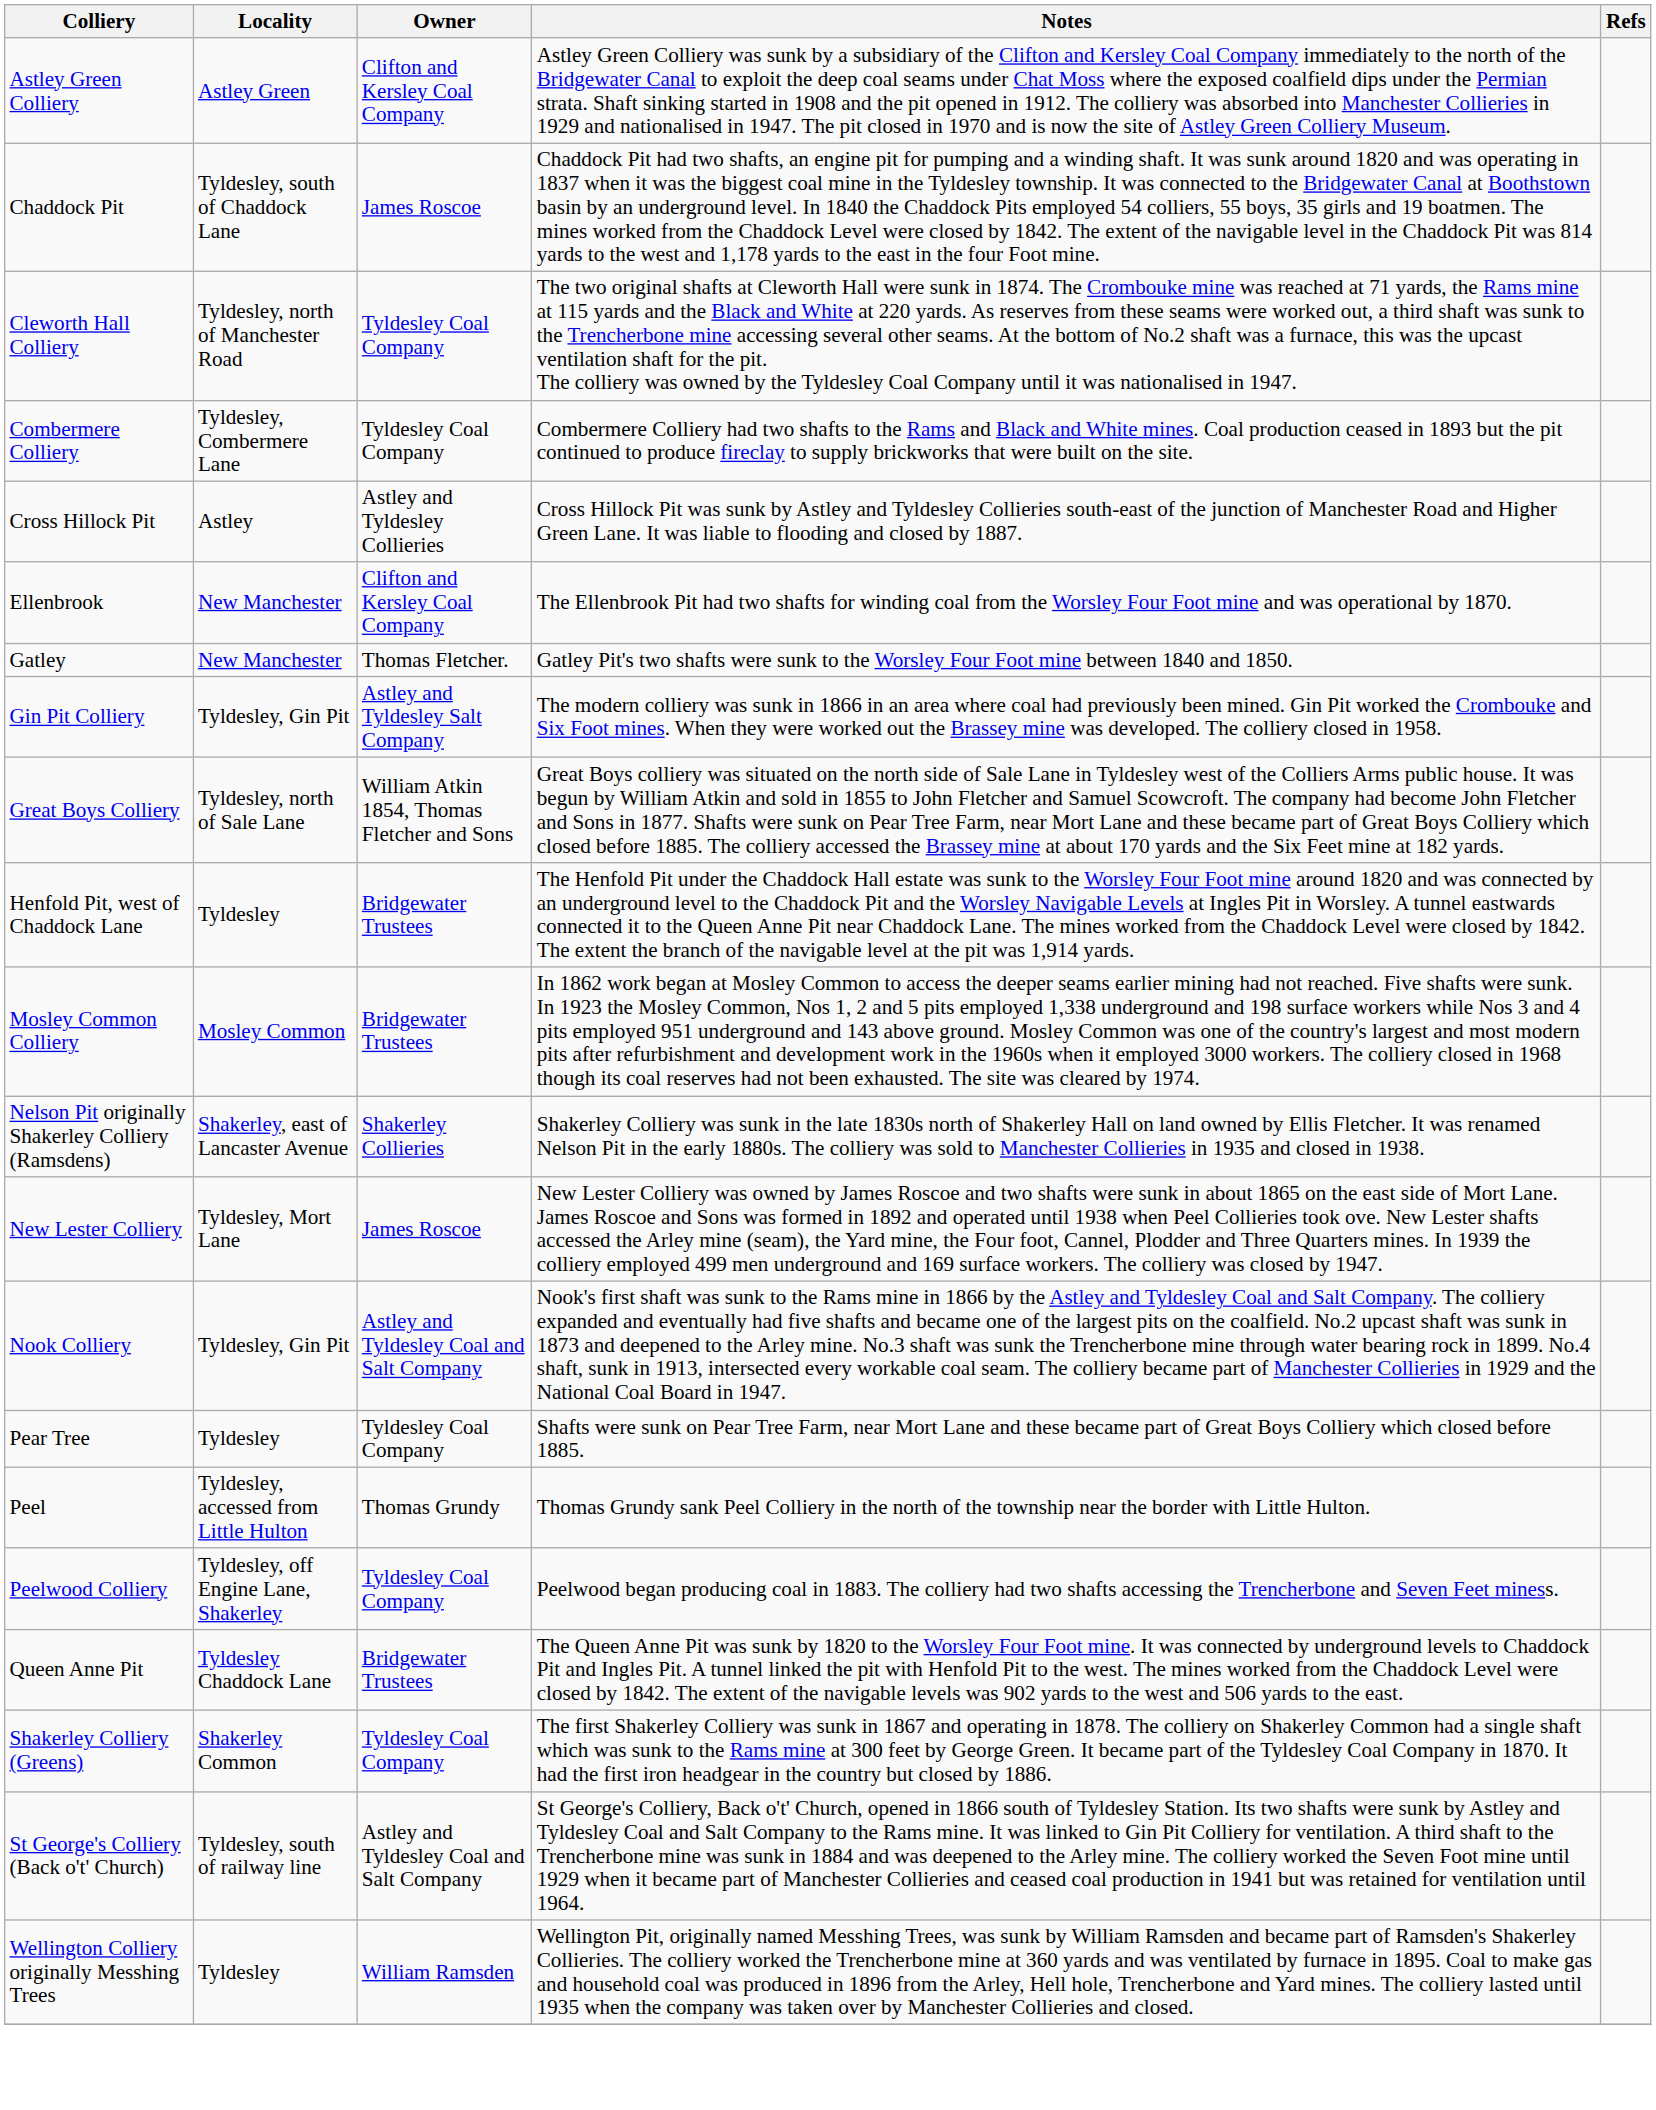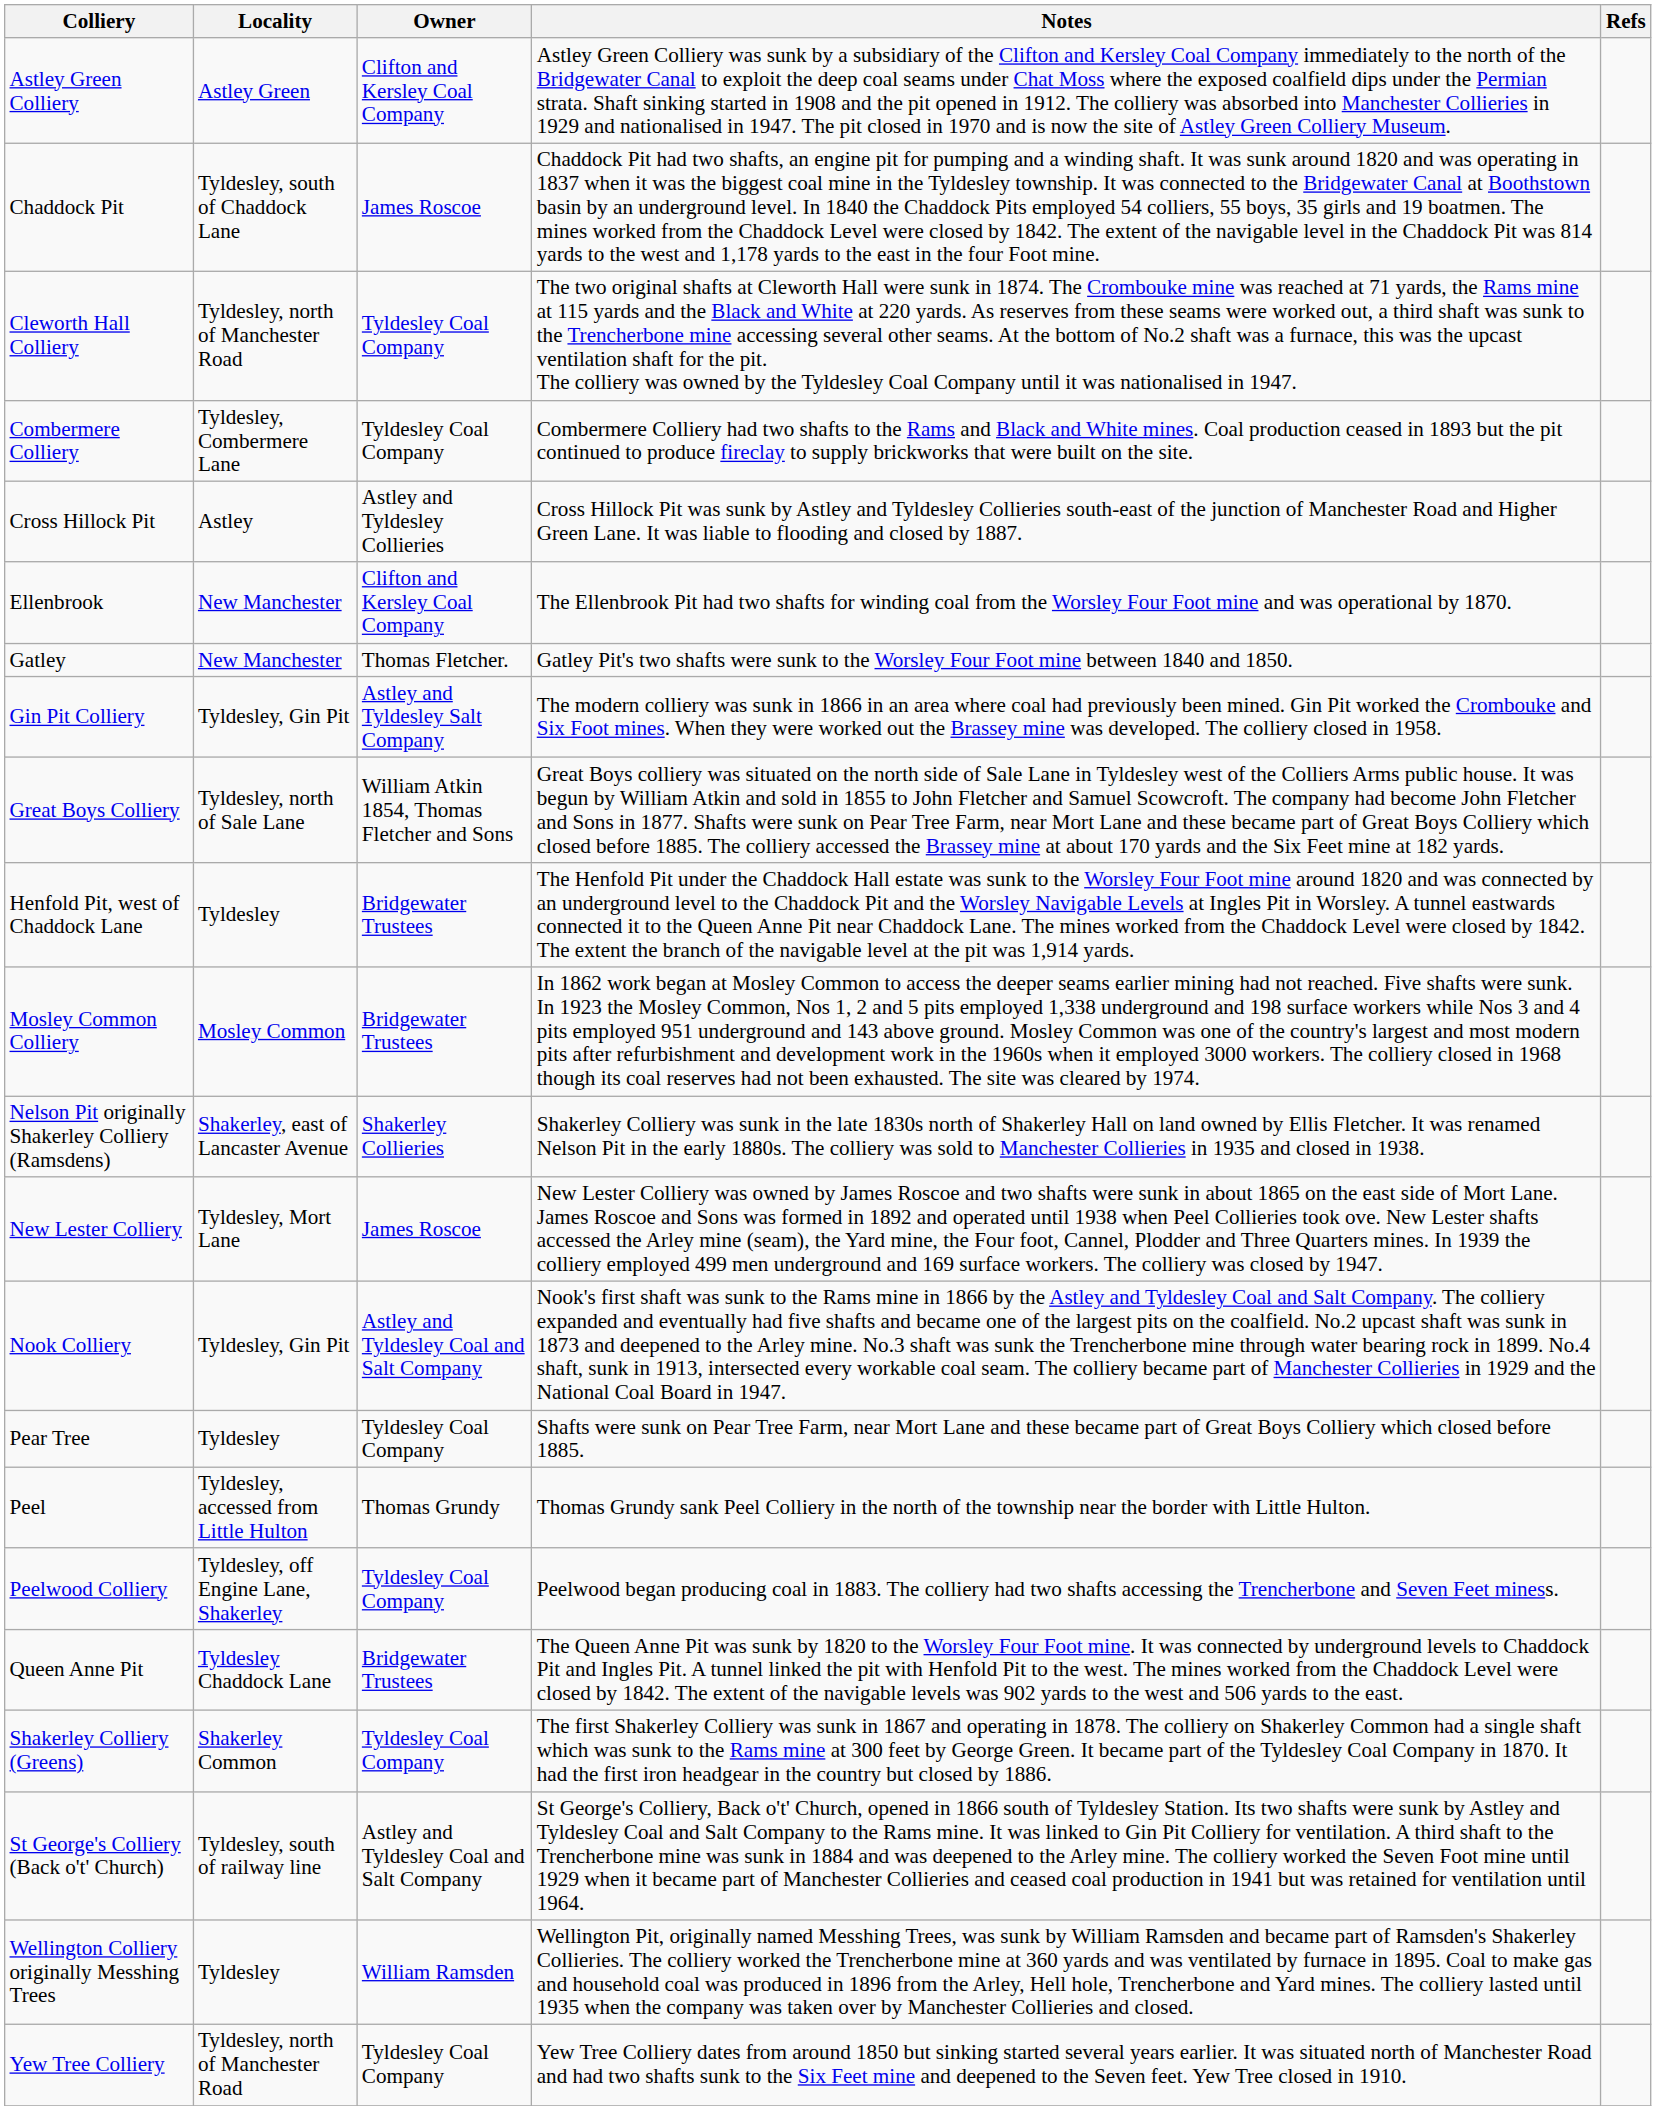 <table class="wikitable sortable ">
 <tr>
 <th>Colliery</th>
 <th>Locality</th>
 <th>Owner</th>
 <th>Notes</th>
 <th>Refs</th>
 </tr>
 <tr>
 <td><a href='#'>Astley Green Colliery</a><br><small></small></td>
 <td><a href='#'>Astley Green</a></td>
 <td><a href='#'>Clifton and Kersley Coal Company</a></td>
 <td>Astley Green Colliery was sunk by a subsidiary of the <a href='#'>Clifton and Kersley Coal Company</a> immediately to the north of the <a href='#'>Bridgewater Canal</a> to exploit the deep coal seams under <a href='#'>Chat Moss</a> where the exposed coalfield dips under the <a href='#'>Permian</a> strata. Shaft sinking started in 1908 and the pit opened in 1912. The colliery was absorbed into <a href='#'>Manchester Collieries</a> in 1929 and nationalised in 1947. The pit closed in 1970 and is now the site of <a href='#'>Astley Green Colliery Museum</a>.</td>
 <td></td>
 </tr>
 <tr>
 <td>Chaddock Pit<br><small></small></td>
 <td>Tyldesley, south of Chaddock Lane</td>
 <td><a href='#'>James Roscoe</a></td>
 <td>Chaddock Pit had two shafts, an engine pit for pumping and a winding shaft. It was sunk around 1820 and was operating in 1837 when it was the biggest coal mine in the Tyldesley township. It was connected to the <a href='#'>Bridgewater Canal</a> at <a href='#'>Boothstown</a> basin by an underground level. In 1840 the Chaddock Pits employed 54 colliers, 55 boys, 35 girls and 19 boatmen. The mines worked from the Chaddock Level were closed by 1842. The extent of the navigable level in the Chaddock Pit was 814 yards to the west and 1,178 yards to the east in the four Foot mine.</td>
 <td></td>
 </tr>
 <tr>
 <td><a href='#'>Cleworth Hall Colliery</a><br><small></small></td>
 <td>Tyldesley, north of Manchester Road</td>
 <td><a href='#'>Tyldesley Coal Company</a></td>
 <td>The two original shafts at Cleworth Hall were sunk in 1874. The <a href='#'>Crombouke mine</a> was reached at 71 yards, the <a href='#'>Rams mine</a> at 115 yards and the <a href='#'>Black and White</a> at 220 yards. As reserves from these seams were worked out, a third shaft was sunk to the <a href='#'>Trencherbone mine</a> accessing several other seams. At the bottom of No.2 shaft was a furnace, this was the upcast ventilation shaft for the pit.<br>The colliery was owned by the Tyldesley Coal Company until it was nationalised in 1947.</td>
 <td></td>
 </tr>
 <tr>
 <td><a href='#'>Combermere Colliery</a><br><small></small></td>
 <td>Tyldesley, Combermere Lane</td>
 <td>Tyldesley Coal Company</td>
 <td>Combermere Colliery had two shafts to the <a href='#'>Rams</a> and <a href='#'>Black and White mines</a>. Coal production ceased in 1893 but the pit continued to produce <a href='#'>fireclay</a> to supply brickworks that were built on the site.</td>
 <td></td>
 </tr>
 <tr>
 <td>Cross Hillock Pit<br><small></small></td>
 <td>Astley</td>
 <td>Astley and Tyldesley Collieries</td>
 <td>Cross Hillock Pit was sunk by Astley and Tyldesley Collieries south-east of the junction of Manchester Road and Higher Green Lane. It was liable to flooding and closed by 1887.</td>
 <td></td>
 </tr>
 <tr>
 <td>Ellenbrook</td>
 <td><a href='#'>New Manchester</a></td>
 <td><a href='#'>Clifton and Kersley Coal Company</a></td>
 <td>The Ellenbrook Pit had two shafts for winding coal from the <a href='#'>Worsley Four Foot mine</a> and was operational by 1870.</td>
 <td></td>
 </tr>
 <tr>
 <td>Gatley</td>
 <td><a href='#'>New Manchester</a></td>
 <td>Thomas Fletcher.</td>
 <td>Gatley Pit's two shafts were sunk to the <a href='#'>Worsley Four Foot mine</a> between 1840 and 1850.</td>
 <td></td>
 </tr>
 <tr>
 <td><a href='#'>Gin Pit Colliery</a><br><small></small></td>
 <td>Tyldesley, Gin Pit</td>
 <td><a href='#'>Astley and Tyldesley Salt Company</a></td>
 <td>The modern colliery was sunk in 1866 in an area where coal had previously been mined. Gin Pit worked the <a href='#'>Crombouke</a> and <a href='#'>Six Foot mines</a>. When they were worked out the <a href='#'>Brassey mine</a> was developed. The colliery closed in 1958.</td>
 <td></td>
 </tr>
 <tr>
 <td><a href='#'>Great Boys Colliery</a></td>
 <td>Tyldesley, north of Sale Lane</td>
 <td>William Atkin 1854, Thomas Fletcher and Sons</td>
 <td>Great Boys colliery was situated on the north side of Sale Lane in Tyldesley west of the Colliers Arms public house. It was begun by William Atkin and sold in 1855 to John Fletcher and Samuel Scowcroft. The company had become John Fletcher and Sons in 1877. Shafts were sunk on Pear Tree Farm, near Mort Lane and these became part of Great Boys Colliery which closed before 1885. The colliery accessed the <a href='#'>Brassey mine</a> at about 170 yards and the Six Feet mine at 182 yards.</td>
 <td></td>
 </tr>
 <tr>
 <td>Henfold Pit, west of Chaddock Lane</td>
 <td>Tyldesley</td>
 <td><a href='#'>Bridgewater Trustees</a></td>
 <td>The Henfold Pit under the Chaddock Hall estate was sunk to the <a href='#'>Worsley Four Foot mine</a> around 1820 and was connected by an underground level to the Chaddock Pit and the <a href='#'>Worsley Navigable Levels</a> at Ingles Pit in Worsley. A tunnel eastwards connected it to the Queen Anne Pit near Chaddock Lane. The mines worked from the Chaddock Level were closed by 1842. The extent the branch of the navigable level at the pit was 1,914 yards.</td>
 <td></td>
 </tr>
 <tr>
 <td><a href='#'>Mosley Common Colliery</a><br><small></small></td>
 <td><a href='#'>Mosley Common</a></td>
 <td><a href='#'>Bridgewater Trustees</a></td>
 <td>In 1862 work began at Mosley Common to access the deeper seams earlier mining had not reached. Five shafts were sunk.<br>In 1923 the Mosley Common, Nos 1, 2 and 5 pits employed 1,338 underground and 198 surface workers while Nos 3 and 4 pits employed 951 underground and 143 above ground. Mosley Common was one of the country's largest and most modern pits after refurbishment and development work in the 1960s when it employed 3000 workers. The colliery closed in 1968 though its coal reserves had not been exhausted. The site was cleared by 1974.</td>
 <td></td>
 </tr>
 <tr>
 <td><a href='#'>Nelson Pit</a> originally Shakerley Colliery (Ramsdens)<br><small></small></td>
 <td><a href='#'>Shakerley</a>, east of Lancaster Avenue</td>
 <td><a href='#'>Shakerley Collieries</a></td>
 <td>Shakerley Colliery was sunk in the late 1830s north of Shakerley Hall on land owned by Ellis Fletcher. It was renamed Nelson Pit in the early 1880s. The colliery was sold to <a href='#'>Manchester Collieries</a> in 1935 and closed in 1938.</td>
 <td></td>
 </tr>
 <tr>
 <td><a href='#'>New Lester Colliery</a><br><small></small></td>
 <td>Tyldesley, Mort Lane</td>
 <td><a href='#'>James Roscoe</a></td>
 <td>New Lester Colliery was owned by James Roscoe and two shafts were sunk in about 1865 on the east side of Mort Lane.<br>James Roscoe and Sons was formed in 1892 and operated until 1938 when Peel Collieries took ove. New Lester shafts accessed the Arley mine (seam), the Yard mine, the Four foot, Cannel, Plodder and Three Quarters mines. In 1939 the colliery employed 499 men underground and 169 surface workers. The colliery was closed by 1947.</td>
 <td></td>
 </tr>
 <tr>
 <td><a href='#'>Nook Colliery</a><br><small></small></td>
 <td>Tyldesley, Gin Pit</td>
 <td><a href='#'>Astley and Tyldesley Coal and Salt Company</a></td>
 <td>Nook's first shaft was sunk to the Rams mine in 1866 by the <a href='#'>Astley and Tyldesley Coal and Salt Company</a>. The colliery expanded and eventually had five shafts and became one of the largest pits on the coalfield. No.2 upcast shaft was sunk in 1873 and deepened to the Arley mine. No.3 shaft was sunk the Trencherbone mine through water bearing rock in 1899. No.4 shaft, sunk in 1913, intersected every workable coal seam. The colliery became part of <a href='#'>Manchester Collieries</a> in 1929 and the National Coal Board in 1947.</td>
 <td></td>
 </tr>
 <tr>
 <td>Pear Tree</td>
 <td>Tyldesley</td>
 <td>Tyldesley Coal Company</td>
 <td>Shafts were sunk on Pear Tree Farm, near Mort Lane and these became part of Great Boys Colliery which closed before 1885.</td>
 <td></td>
 </tr>
 <tr>
 <td>Peel</td>
 <td>Tyldesley, accessed from <a href='#'>Little Hulton</a></td>
 <td>Thomas Grundy</td>
 <td>Thomas Grundy sank Peel Colliery in the north of the township near the border with Little Hulton.</td>
 <td></td>
 </tr>
 <tr>
 <td><a href='#'>Peelwood Colliery</a><br><small></small></td>
 <td>Tyldesley, off Engine Lane, <a href='#'>Shakerley</a></td>
 <td><a href='#'>Tyldesley Coal Company</a></td>
 <td>Peelwood began producing coal in 1883. The colliery had two shafts accessing the <a href='#'>Trencherbone</a> and <a href='#'>Seven Feet mines</a>s.</td>
 <td></td>
 </tr>
 <tr>
 <td>Queen Anne Pit</td>
 <td><a href='#'>Tyldesley</a> Chaddock Lane</td>
 <td><a href='#'>Bridgewater Trustees</a></td>
 <td>The Queen Anne Pit was sunk by 1820 to the <a href='#'>Worsley Four Foot mine</a>. It was connected by underground levels to Chaddock Pit and Ingles Pit. A tunnel linked the pit with Henfold Pit to the west. The mines worked from the Chaddock Level were closed by 1842. The extent of the navigable levels was 902 yards to the west and 506 yards to the east.</td>
 <td></td>
 </tr>
 <tr>
 <td><a href='#'>Shakerley Colliery (Greens)</a></td>
 <td><a href='#'>Shakerley</a> Common</td>
 <td><a href='#'>Tyldesley Coal Company</a></td>
 <td>The first Shakerley Colliery was sunk in 1867 and operating in 1878. The colliery on Shakerley Common had a single shaft which was sunk to the <a href='#'>Rams mine</a> at 300 feet by George Green. It became part of the Tyldesley Coal Company in 1870. It had the first iron headgear in the country but closed by 1886.</td>
 <td></td>
 </tr>
 <tr>
 <td><a href='#'>St George's Colliery</a> (Back o't' Church)<br><small></small></td>
 <td>Tyldesley, south of railway line</td>
 <td>Astley and Tyldesley Coal and Salt Company</td>
 <td>St George's Colliery, Back o't' Church, opened in 1866 south of Tyldesley Station. Its two shafts were sunk by Astley and Tyldesley Coal and Salt Company to the Rams mine. It was linked to Gin Pit Colliery for ventilation. A third shaft to the Trencherbone mine was sunk in 1884 and was deepened to the Arley mine. The colliery worked the Seven Foot mine until 1929 when it became part of Manchester Collieries and ceased coal production in 1941 but was retained for ventilation until 1964.</td>
 <td></td>
 </tr>
 <tr>
 <td><a href='#'>Wellington Colliery</a> originally Messhing Trees</td>
 <td>Tyldesley</td>
 <td><a href='#'>William Ramsden</a></td>
 <td>Wellington Pit, originally named Messhing Trees, was sunk by William Ramsden and became part of Ramsden's Shakerley Collieries. The colliery worked the Trencherbone mine at 360 yards and was ventilated by furnace in 1895. Coal to make gas and household coal was produced in 1896 from the Arley, Hell hole, Trencherbone and Yard mines. The colliery lasted until 1935 when the company was taken over by Manchester Collieries and closed.</td>
 <td></td>
 </tr>
 <tr>
+<td><a href='#'>Yew Tree Colliery</a></td>
+<td>Tyldesley, north of Manchester Road</td>
+<td>Tyldesley Coal Company</td>
+<td>Yew Tree Colliery dates from around 1850 but sinking started several years earlier. It was situated north of Manchester Road and had two shafts sunk to the <a href='#'>Six Feet mine</a> and deepened to the Seven feet. Yew Tree closed in 1910.</td>
+<td></td>
+</tr>
+<tr>
 </tr>
 </table>
